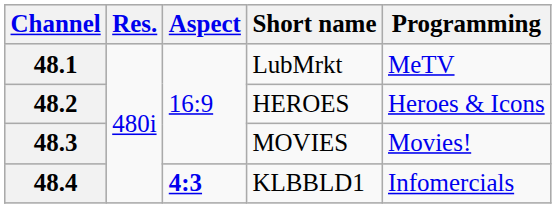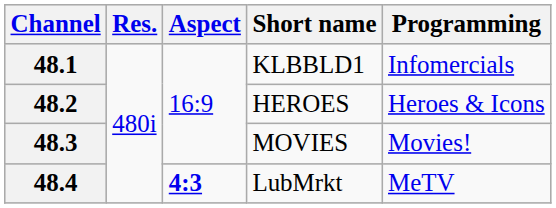 <table class="wikitable">
 <tr>
 <th scope = "col"><a href='#'>Channel</a></th>
 <th scope = "col"><a href='#'>Res.</a></th>
 <th scope = "col"><a href='#'>Aspect</a></th>
 <th scope = "col">Short name</th>
 <th scope = "col">Programming</th>
 </tr>
 <tr>
 <th scope = "row">48.1</th>
 <td rowspan=4><a href='#'>480i</a></td>
 <td rowspan=3><a href='#'>16:9</a></td>
-<td>LubMrkt</td>
-<td><a href='#'>MeTV</a></td>
+<td>KLBBLD1</td>
+<td><a href='#'>Infomercials</a></td>
 </tr>
 <tr>
 <th scope = "row">48.2</th>
 <td>HEROES</td>
 <td><a href='#'>Heroes & Icons</a></td>
 </tr>
 <tr>
 <th scope = "row">48.3</th>
 <td>MOVIES</td>
 <td><a href='#'>Movies!</a></td>
 </tr>
 <tr>
 <th scope = "row">48.4</th>
 <td><strong><a href='#'>4:3</a></strong></td>
-<td>KLBBLD1</td>
-<td><a href='#'>Infomercials</a></td>
+<td>LubMrkt</td>
+<td><a href='#'>MeTV</a></td>
 </tr>
 </table>
